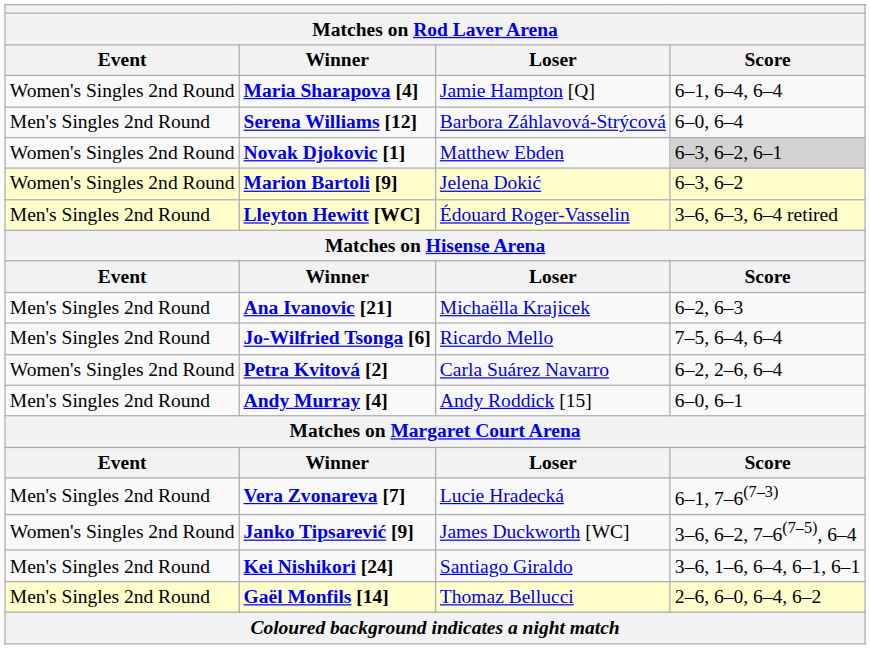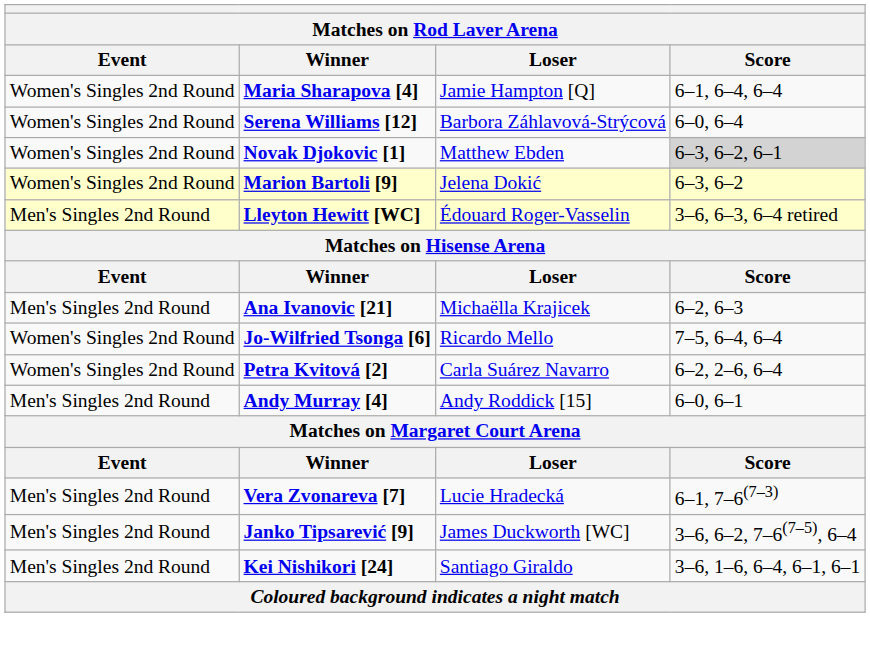 <table class="wikitable collapsible uncollapsed" style="margin:1em auto;">
 <tr>
 <th colspan=4></th>
 </tr>
 <tr>
 <th colspan=4><strong>Matches on <a href='#'>Rod Laver Arena</a></strong></th>
 </tr>
 <tr>
 <th>Event</th>
 <th>Winner</th>
 <th>Loser</th>
 <th>Score</th>
 </tr>
 <tr>
 <td>Women's Singles 2nd Round</td>
 <td> <strong><a href='#'>Maria Sharapova</a> [4]</strong></td>
 <td> <a href='#'>Jamie Hampton</a> [Q]</td>
 <td>6–1, 6–4, 6–4</td>
 </tr>
 <tr>
-<td>Men's Singles 2nd Round</td>
+<td>Women's Singles 2nd Round</td>
 <td> <strong><a href='#'>Serena Williams</a> [12]</strong></td>
 <td> <a href='#'>Barbora Záhlavová-Strýcová</a></td>
 <td>6–0, 6–4</td>
 </tr>
 <tr>
 <td>Women's Singles 2nd Round</td>
 <td> <strong><a href='#'>Novak Djokovic</a> [1]</strong></td>
 <td> <a href='#'>Matthew Ebden</a></td>
 <td style="background: lightgrey;">6–3, 6–2, 6–1</td>
 </tr>
 <tr style="background:#ffc;">
 <td>Women's Singles 2nd Round</td>
 <td><strong> <a href='#'>Marion Bartoli</a> [9]</strong></td>
 <td> <a href='#'>Jelena Dokić</a></td>
 <td>6–3, 6–2</td>
 </tr>
 <tr style="background:#ffc;">
 <td>Men's Singles 2nd Round</td>
 <td><strong> <a href='#'>Lleyton Hewitt</a> [WC]</strong></td>
 <td> <a href='#'>Édouard Roger-Vasselin</a></td>
 <td>3–6, 6–3, 6–4 retired</td>
 </tr>
 <tr>
 <th colspan=4><strong>Matches on <a href='#'>Hisense Arena</a></strong></th>
 </tr>
 <tr>
 <th>Event</th>
 <th>Winner</th>
 <th>Loser</th>
 <th>Score</th>
 </tr>
 <tr>
 <td>Men's Singles 2nd Round</td>
 <td> <strong><a href='#'>Ana Ivanovic</a> [21]</strong></td>
 <td> <a href='#'>Michaëlla Krajicek</a></td>
 <td>6–2, 6–3</td>
 </tr>
 <tr>
-<td>Men's Singles 2nd Round</td>
+<td>Women's Singles 2nd Round</td>
 <td> <strong><a href='#'>Jo-Wilfried Tsonga</a> [6]</strong></td>
 <td> <a href='#'>Ricardo Mello</a></td>
 <td>7–5, 6–4, 6–4</td>
 </tr>
 <tr>
 <td>Women's Singles 2nd Round</td>
 <td><strong> <a href='#'>Petra Kvitová</a> [2]</strong></td>
 <td> <a href='#'>Carla Suárez Navarro</a></td>
 <td>6–2, 2–6, 6–4</td>
 </tr>
 <tr>
 <td>Men's Singles 2nd Round</td>
 <td><strong> <a href='#'>Andy Murray</a> [4]</strong></td>
 <td> <a href='#'>Andy Roddick</a> [15]</td>
 <td>6–0, 6–1</td>
 </tr>
 <tr>
 <th colspan=4><strong>Matches on <a href='#'>Margaret Court Arena</a></strong></th>
 </tr>
 <tr>
 <th>Event</th>
 <th>Winner</th>
 <th>Loser</th>
 <th>Score</th>
 </tr>
 <tr>
 <td>Men's Singles 2nd Round</td>
 <td> <strong><a href='#'>Vera Zvonareva</a> [7]</strong></td>
 <td> <a href='#'>Lucie Hradecká</a></td>
 <td>6–1, 7–6<sup>(7–3)</sup></td>
 </tr>
 <tr>
-<td>Women's Singles 2nd Round</td>
+<td>Men's Singles 2nd Round</td>
 <td> <strong><a href='#'>Janko Tipsarević</a> [9]</strong></td>
 <td> <a href='#'>James Duckworth</a> [WC]</td>
 <td>3–6, 6–2, 7–6<sup>(7–5)</sup>, 6–4</td>
 </tr>
 <tr>
 <td>Men's Singles 2nd Round</td>
 <td><strong> <a href='#'>Kei Nishikori</a> [24]</strong></td>
 <td> <a href='#'>Santiago Giraldo</a></td>
 <td>3–6, 1–6, 6–4, 6–1, 6–1</td>
 </tr>
-<tr style="background:#ffc;">
-<td>Men's Singles 2nd Round</td>
-<td><strong> <a href='#'>Gaël Monfils</a> [14]</strong></td>
-<td> <a href='#'>Thomaz Bellucci</a></td>
-<td>2–6, 6–0, 6–4, 6–2</td>
-</tr>
 <tr>
 <th colspan=4><em>Coloured background indicates a night match</em></th>
 </tr>
 </table>
